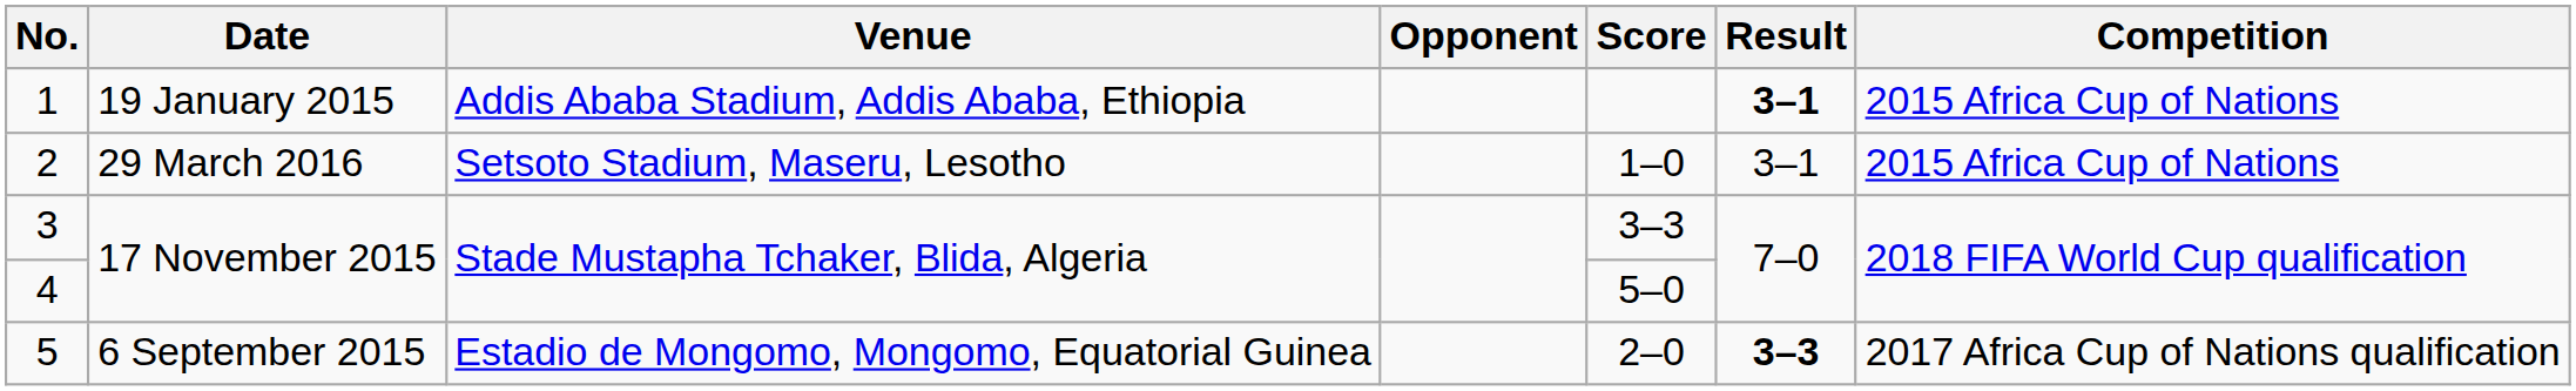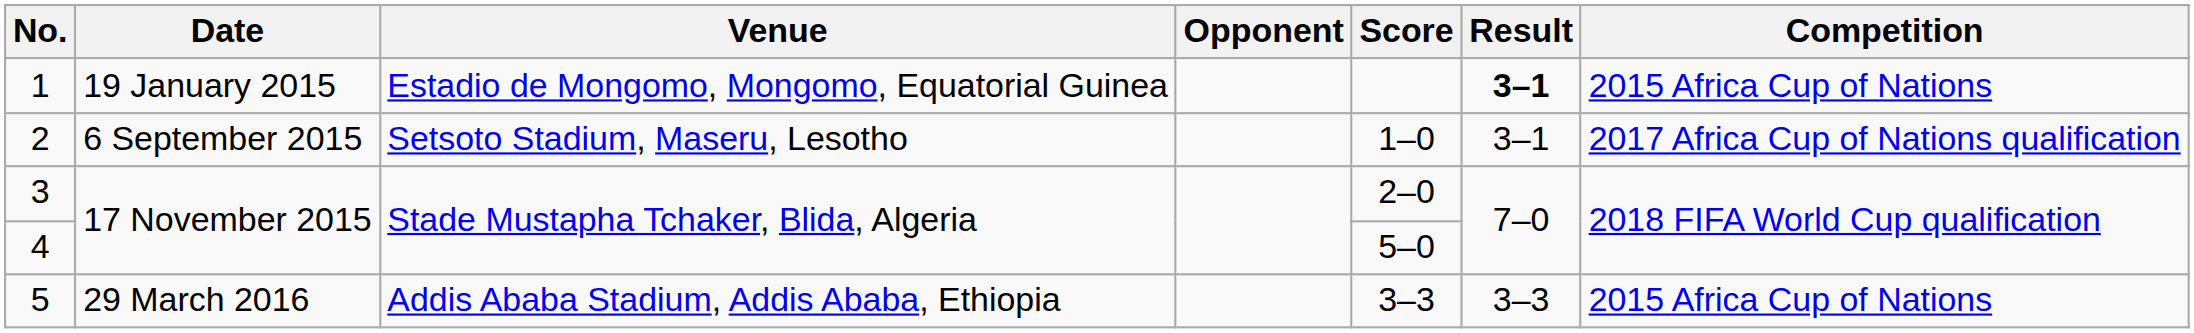 <table class="wikitable sortable">
 <tr>
 <th scope="col">No.</th>
 <th scope="col">Date</th>
 <th scope="col">Venue</th>
 <th scope="col">Opponent</th>
 <th scope="col">Score</th>
 <th scope="col">Result</th>
 <th scope="col">Competition</th>
 </tr>
 <tr>
 <td align="center">1</td>
 <td>19 January 2015</td>
-<td><a href='#'>Addis Ababa Stadium</a>, <a href='#'>Addis Ababa</a>, Ethiopia</td>
+<td><a href='#'>Estadio de Mongomo</a>, <a href='#'>Mongomo</a>, Equatorial Guinea</td>
 <td></td>
 <td align="center"></td>
 <td align="center"><strong>3–1</strong></td>
 <td><a href='#'>2015 Africa Cup of Nations</a></td>
 </tr>
 <tr>
 <td align="center">2</td>
-<td>29 March 2016</td>
+<td>6 September 2015</td>
 <td><a href='#'>Setsoto Stadium</a>, <a href='#'>Maseru</a>, Lesotho</td>
 <td></td>
 <td align="center">1–0</td>
 <td align="center">3–1</td>
-<td><a href='#'>2015 Africa Cup of Nations</a></td>
+<td><a href='#'>2017 Africa Cup of Nations qualification</a></td>
 </tr>
 <tr>
 <td align="center">3</td>
 <td rowspan="2">17 November 2015</td>
 <td rowspan="2"><a href='#'>Stade Mustapha Tchaker</a>, <a href='#'>Blida</a>, Algeria</td>
 <td rowspan="2"></td>
-<td align="center">3–3</td>
+<td align="center">2–0</td>
 <td style="text-align:center;" rowspan="2">7–0</td>
 <td rowspan="2"><a href='#'>2018 FIFA World Cup qualification</a></td>
 </tr>
 <tr>
 <td align="center">4</td>
 <td align="center">5–0</td>
 </tr>
 <tr>
 <td align="center">5</td>
-<td>6 September 2015</td>
-<td><a href='#'>Estadio de Mongomo</a>, <a href='#'>Mongomo</a>, Equatorial Guinea</td>
+<td>29 March 2016</td>
+<td><a href='#'>Addis Ababa Stadium</a>, <a href='#'>Addis Ababa</a>, Ethiopia</td>
 <td></td>
-<td align="center">2–0</td>
-<td align="center"><strong>3–3</strong></td>
-<td>2017 Africa Cup of Nations qualification</td>
+<td align="center">3–3</td>
+<td align="center">3–3</td>
+<td><a href='#'>2015 Africa Cup of Nations</a></td>
 </tr>
 </table>
